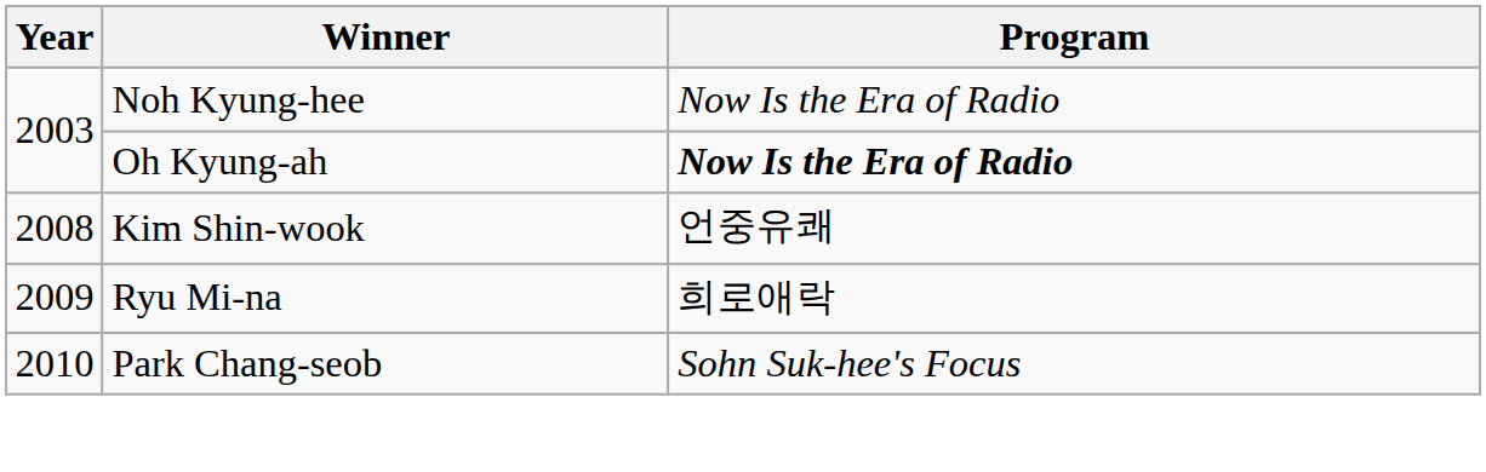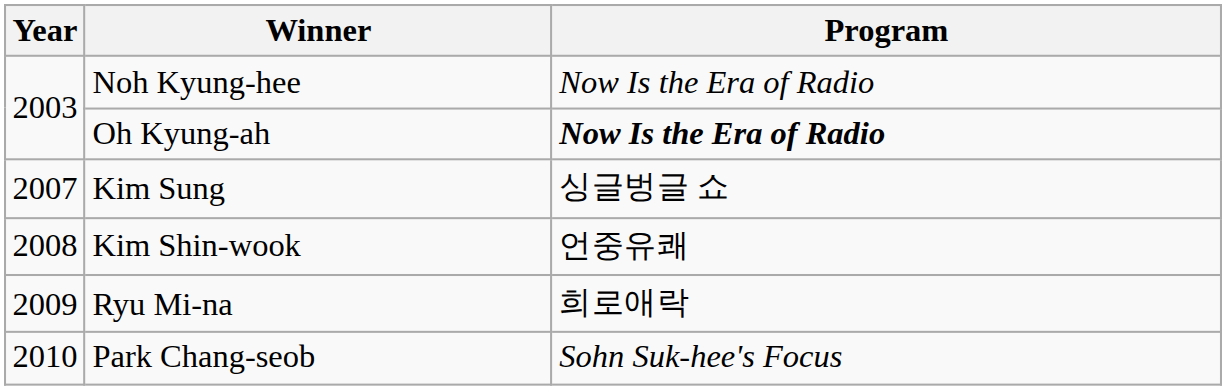 <table class="wikitable" style="width:600px">
 <tr>
 <th width=10>Year</th>
 <th>Winner</th>
 <th>Program</th>
 </tr>
 <tr>
 <td rowspan=2>2003</td>
 <td>Noh Kyung-hee</td>
 <td><em>Now Is the Era of Radio</em></td>
 </tr>
 <tr>
 <td>Oh Kyung-ah</td>
 <td><strong><em>Now Is the Era of Radio</em></strong></td>
+</tr>
+<tr>
+<td>2007</td>
+<td>Kim Sung</td>
+<td>싱글벙글 쇼</td>
 </tr>
 <tr>
 <td>2008</td>
 <td>Kim Shin-wook</td>
 <td>언중유쾌</td>
 </tr>
 <tr>
 <td>2009</td>
 <td>Ryu Mi-na</td>
 <td>희로애락</td>
 </tr>
 <tr>
 <td>2010</td>
 <td>Park Chang-seob</td>
 <td><em>Sohn Suk-hee's Focus</em></td>
 </tr>
 </table>
